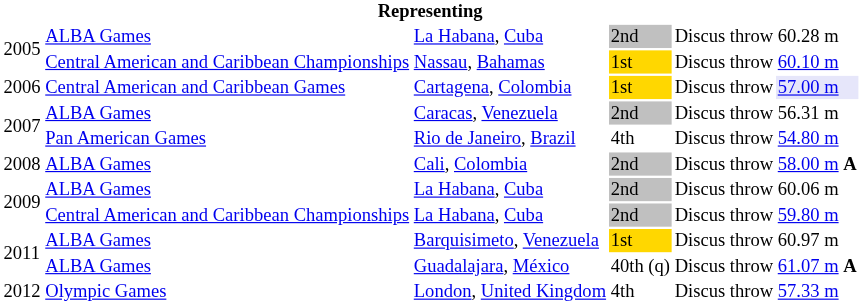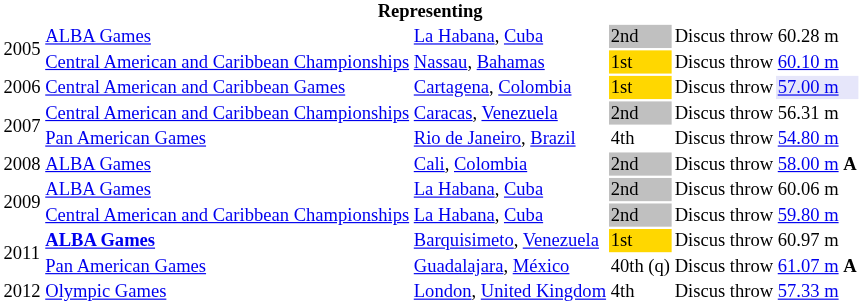 <table>
 <tr>
 <th colspan="6">Representing </th>
 </tr>
 <tr>
 <td rowspan=2>2005</td>
 <td><a href='#'>ALBA Games</a></td>
 <td><a href='#'>La Habana</a>, <a href='#'>Cuba</a></td>
 <td bgcolor=silver>2nd</td>
 <td>Discus throw</td>
 <td>60.28 m</td>
 </tr>
 <tr>
 <td><a href='#'>Central American and Caribbean Championships</a></td>
 <td><a href='#'>Nassau</a>, <a href='#'>Bahamas</a></td>
 <td bgcolor="gold">1st</td>
 <td>Discus throw</td>
 <td><a href='#'>60.10 m</a></td>
 </tr>
 <tr>
 <td>2006</td>
 <td><a href='#'>Central American and Caribbean Games</a></td>
 <td><a href='#'>Cartagena</a>, <a href='#'>Colombia</a></td>
 <td bgcolor="gold">1st</td>
 <td>Discus throw</td>
 <td style="background: lavender;"><a href='#'>57.00 m</a></td>
 </tr>
 <tr>
 <td rowspan=2>2007</td>
-<td><a href='#'>ALBA Games</a></td>
+<td><a href='#'>Central American and Caribbean Championships</a></td>
 <td><a href='#'>Caracas</a>, <a href='#'>Venezuela</a></td>
 <td bgcolor=silver>2nd</td>
 <td>Discus throw</td>
 <td>56.31 m</td>
 </tr>
 <tr>
 <td><a href='#'>Pan American Games</a></td>
 <td><a href='#'>Rio de Janeiro</a>, <a href='#'>Brazil</a></td>
 <td>4th</td>
 <td>Discus throw</td>
 <td><a href='#'>54.80 m</a></td>
 </tr>
 <tr>
 <td>2008</td>
 <td><a href='#'>ALBA Games</a></td>
 <td><a href='#'>Cali</a>, <a href='#'>Colombia</a></td>
 <td bgcolor="silver">2nd</td>
 <td>Discus throw</td>
 <td><a href='#'>58.00 m</a> <strong>A</strong></td>
 </tr>
 <tr>
 <td rowspan=2>2009</td>
 <td><a href='#'>ALBA Games</a></td>
 <td><a href='#'>La Habana</a>, <a href='#'>Cuba</a></td>
 <td bgcolor=silver>2nd</td>
 <td>Discus throw</td>
 <td>60.06 m</td>
 </tr>
 <tr>
 <td><a href='#'>Central American and Caribbean Championships</a></td>
 <td><a href='#'>La Habana</a>, <a href='#'>Cuba</a></td>
 <td bgcolor="silver">2nd</td>
 <td>Discus throw</td>
 <td><a href='#'>59.80 m</a></td>
 </tr>
 <tr>
 <td rowspan=2>2011</td>
-<td><a href='#'>ALBA Games</a></td>
+<td><strong><a href='#'>ALBA Games</a></strong></td>
 <td><a href='#'>Barquisimeto</a>, <a href='#'>Venezuela</a></td>
 <td bgcolor=gold>1st</td>
 <td>Discus throw</td>
 <td>60.97 m</td>
 </tr>
 <tr>
-<td><a href='#'>ALBA Games</a></td>
+<td><a href='#'>Pan American Games</a></td>
 <td><a href='#'>Guadalajara</a>, <a href='#'>México</a></td>
 <td>40th (q)</td>
 <td>Discus throw</td>
 <td><a href='#'>61.07 m</a> <strong>A</strong></td>
 </tr>
 <tr>
 <td>2012</td>
 <td><a href='#'>Olympic Games</a></td>
 <td><a href='#'>London</a>, <a href='#'>United Kingdom</a></td>
 <td>4th</td>
 <td>Discus throw</td>
 <td><a href='#'>57.33 m</a></td>
 </tr>
 </table>
